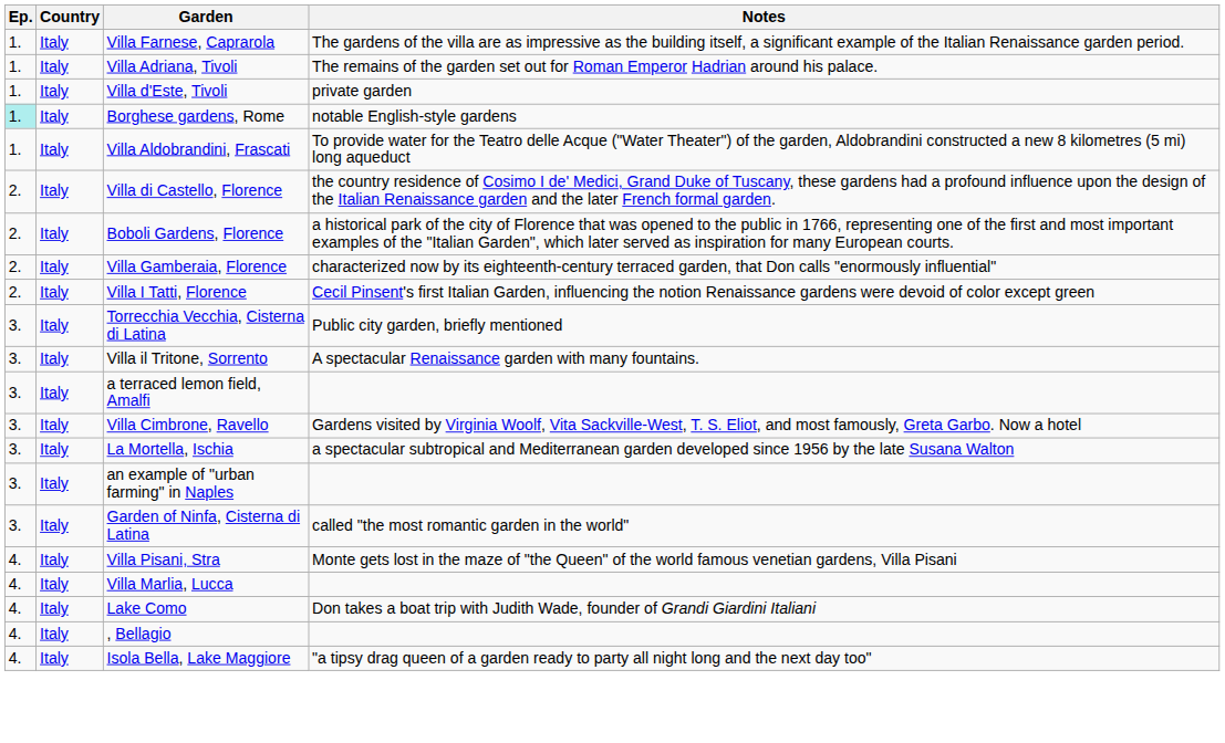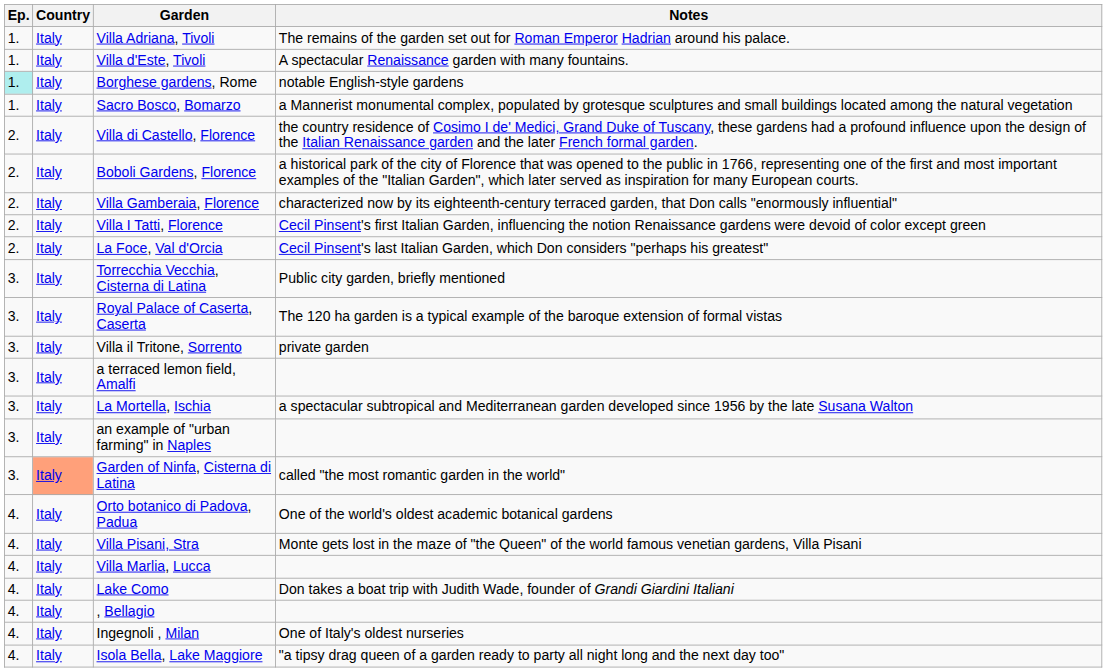 <table class="wikitable">
 <tr>
 <th>Ep.</th>
 <th>Country</th>
 <th>Garden</th>
 <th>Notes</th>
-</tr>
-<tr>
-<td>1.</td>
-<td> <a href='#'>Italy</a></td>
-<td><a href='#'>Villa Farnese</a>, <a href='#'>Caprarola</a></td>
-<td>The gardens of the villa are as impressive as the building itself, a significant example of the Italian Renaissance garden period.</td>
 </tr>
 <tr>
 <td>1.</td>
 <td> <a href='#'>Italy</a></td>
 <td><a href='#'>Villa Adriana</a>, <a href='#'>Tivoli</a></td>
 <td>The remains of the garden set out for <a href='#'>Roman Emperor</a> <a href='#'>Hadrian</a> around his palace.</td>
 </tr>
 <tr>
 <td>1.</td>
 <td> <a href='#'>Italy</a></td>
 <td><a href='#'>Villa d'Este</a>, <a href='#'>Tivoli</a></td>
-<td>private garden </td>
+<td>A spectacular <a href='#'>Renaissance</a> garden with many fountains.  </td>
 </tr>
 <tr>
 <td style="background: paleturquoise;">1.</td>
 <td> <a href='#'>Italy</a></td>
 <td><a href='#'>Borghese gardens</a>, Rome</td>
 <td>notable English-style gardens</td>
 </tr>
 <tr>
 <td>1.</td>
 <td> <a href='#'>Italy</a></td>
-<td><a href='#'>Villa Aldobrandini</a>, <a href='#'>Frascati</a></td>
-<td>To provide water for the Teatro delle Acque ("Water Theater") of the garden, Aldobrandini constructed a new 8 kilometres (5 mi) long aqueduct</td>
+<td><a href='#'>Sacro Bosco</a>, <a href='#'>Bomarzo</a></td>
+<td>a Mannerist monumental complex, populated by grotesque sculptures and small buildings located among the natural vegetation</td>
 </tr>
 <tr>
 <td>2.</td>
 <td> <a href='#'>Italy</a></td>
 <td><a href='#'>Villa di Castello</a>, <a href='#'>Florence</a></td>
 <td>the country residence of <a href='#'>Cosimo I de' Medici, Grand Duke of Tuscany</a>, these gardens had a profound influence upon the design of the <a href='#'>Italian Renaissance garden</a> and the later <a href='#'>French formal garden</a>.</td>
 </tr>
 <tr>
 <td>2.</td>
 <td> <a href='#'>Italy</a></td>
 <td><a href='#'>Boboli Gardens</a>, <a href='#'>Florence</a></td>
 <td>a historical park of the city of Florence that was opened to the public in 1766, representing one of the first and most important examples of the "Italian Garden", which later served as inspiration for many European courts.</td>
 </tr>
 <tr>
 <td>2.</td>
 <td> <a href='#'>Italy</a></td>
 <td><a href='#'>Villa Gamberaia</a>, <a href='#'>Florence</a></td>
 <td>characterized now by its eighteenth-century terraced garden, that Don calls "enormously influential"</td>
 </tr>
 <tr>
 <td>2.</td>
 <td> <a href='#'>Italy</a></td>
 <td><a href='#'>Villa I Tatti</a>, <a href='#'>Florence</a></td>
 <td><a href='#'>Cecil Pinsent</a>'s first Italian Garden, influencing the notion Renaissance gardens were devoid of color except green</td>
 </tr>
 <tr>
+<td>2.</td>
+<td> <a href='#'>Italy</a></td>
+<td><a href='#'>La Foce</a>, <a href='#'>Val d'Orcia</a></td>
+<td><a href='#'>Cecil Pinsent</a>'s last Italian Garden, which Don considers "perhaps his greatest"</td>
+</tr>
+<tr>
 <td>3.</td>
 <td> <a href='#'>Italy</a></td>
 <td><a href='#'>Torrecchia Vecchia</a>, <a href='#'>Cisterna di Latina</a></td>
 <td>Public city garden, briefly mentioned</td>
 </tr>
 <tr>
 <td>3.</td>
 <td> <a href='#'>Italy</a></td>
+<td><a href='#'>Royal Palace of Caserta</a>, <a href='#'>Caserta</a></td>
+<td>The 120 ha garden is a typical example of the baroque extension of formal vistas</td>
+</tr>
+<tr>
+<td>3.</td>
+<td> <a href='#'>Italy</a></td>
 <td>Villa il Tritone, <a href='#'>Sorrento</a></td>
-<td>A spectacular <a href='#'>Renaissance</a> garden with many fountains.  </td>
+<td>private garden </td>
 </tr>
 <tr>
 <td>3.</td>
 <td> <a href='#'>Italy</a></td>
 <td>a terraced lemon field, <a href='#'>Amalfi</a></td>
 <td></td>
-</tr>
-<tr>
-<td>3.</td>
-<td> <a href='#'>Italy</a></td>
-<td><a href='#'>Villa Cimbrone</a>, <a href='#'>Ravello</a></td>
-<td>Gardens visited by <a href='#'>Virginia Woolf</a>, <a href='#'>Vita Sackville-West</a>, <a href='#'>T. S. Eliot</a>, and most famously, <a href='#'>Greta Garbo</a>. Now a hotel </td>
 </tr>
 <tr>
 <td>3.</td>
 <td> <a href='#'>Italy</a></td>
 <td><a href='#'>La Mortella</a>, <a href='#'>Ischia</a></td>
 <td>a spectacular subtropical and Mediterranean garden developed since 1956 by the late <a href='#'>Susana Walton</a> </td>
 </tr>
 <tr>
 <td>3.</td>
 <td> <a href='#'>Italy</a></td>
 <td>an example of "urban farming" in <a href='#'>Naples</a></td>
 <td></td>
 </tr>
 <tr>
 <td>3.</td>
-<td> <a href='#'>Italy</a></td>
+<td style="background: lightsalmon;"> <a href='#'>Italy</a></td>
 <td><a href='#'>Garden of Ninfa</a>, <a href='#'>Cisterna di Latina</a></td>
 <td>called "the most romantic garden in the world"</td>
+</tr>
+<tr>
+<td>4.</td>
+<td> <a href='#'>Italy</a></td>
+<td><a href='#'>Orto botanico di Padova</a>, <a href='#'>Padua</a></td>
+<td>One of the world's oldest academic botanical gardens</td>
 </tr>
 <tr>
 <td>4.</td>
 <td> <a href='#'>Italy</a></td>
 <td><a href='#'>Villa Pisani, Stra</a></td>
 <td>Monte gets lost in the maze of "the Queen" of the world famous venetian gardens, Villa Pisani</td>
 </tr>
 <tr>
 <td>4.</td>
 <td> <a href='#'>Italy</a></td>
 <td><a href='#'>Villa Marlia</a>, <a href='#'>Lucca</a></td>
 <td></td>
 </tr>
 <tr>
 <td>4.</td>
 <td> <a href='#'>Italy</a></td>
 <td><a href='#'>Lake Como</a></td>
 <td>Don takes a boat trip with Judith Wade, founder of <em>Grandi Giardini Italiani</em></td>
 </tr>
 <tr>
 <td>4.</td>
 <td> <a href='#'>Italy</a></td>
 <td>, <a href='#'>Bellagio</a></td>
 <td></td>
 </tr>
 <tr>
 <td>4.</td>
 <td> <a href='#'>Italy</a></td>
+<td>Ingegnoli , <a href='#'>Milan</a></td>
+<td>One of Italy's oldest nurseries</td>
+</tr>
+<tr>
+<td>4.</td>
+<td> <a href='#'>Italy</a></td>
 <td><a href='#'>Isola Bella</a>, <a href='#'>Lake Maggiore</a></td>
 <td>"a tipsy drag queen of a garden ready to party all night long and the next day too"</td>
 </tr>
 </table>
